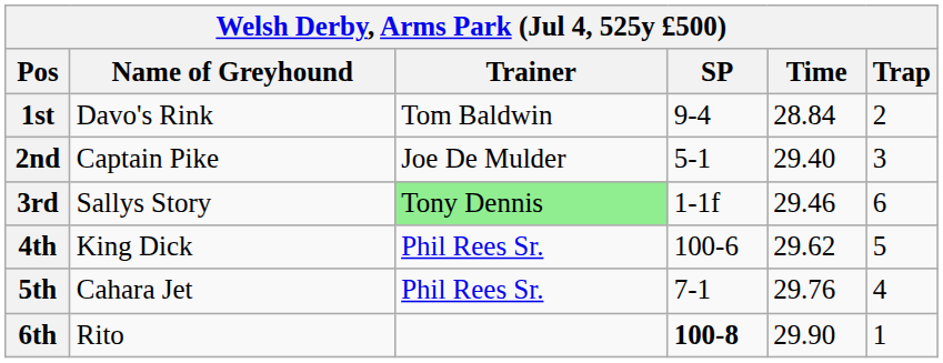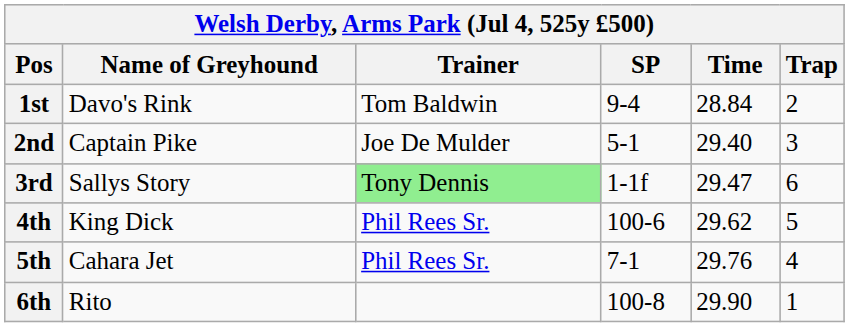 <table class="wikitable">
 <tr>
 <th colspan="6"><a href='#'>Welsh Derby</a>, <a href='#'>Arms Park</a> (Jul 4, 525y £500)</th>
 </tr>
 <tr>
 <th width=30>Pos</th>
 <th width=180>Name of Greyhound</th>
 <th width=150>Trainer</th>
 <th width=50>SP</th>
 <th width=50>Time</th>
 <th width=30>Trap</th>
 </tr>
 <tr>
 <th>1st</th>
 <td>Davo's Rink</td>
 <td>Tom Baldwin</td>
 <td>9-4</td>
 <td>28.84</td>
 <td>2</td>
 </tr>
 <tr>
 <th>2nd</th>
 <td>Captain Pike</td>
 <td>Joe De Mulder</td>
 <td>5-1</td>
 <td>29.40</td>
 <td>3</td>
 </tr>
 <tr>
 <th>3rd</th>
 <td>Sallys Story</td>
 <td style="background: lightgreen;">Tony Dennis</td>
 <td>1-1f</td>
-<td>29.46</td>
+<td>29.47</td>
 <td>6</td>
 </tr>
 <tr>
 <th>4th</th>
 <td>King Dick</td>
 <td><a href='#'>Phil Rees Sr.</a></td>
 <td>100-6</td>
 <td>29.62</td>
 <td>5</td>
 </tr>
 <tr>
 <th>5th</th>
 <td>Cahara Jet</td>
 <td><a href='#'>Phil Rees Sr.</a></td>
 <td>7-1</td>
 <td>29.76</td>
 <td>4</td>
 </tr>
 <tr>
 <th>6th</th>
 <td>Rito</td>
 <td></td>
-<td><strong>100-8</strong></td>
+<td>100-8</td>
 <td>29.90</td>
 <td>1</td>
 </tr>
 </table>
